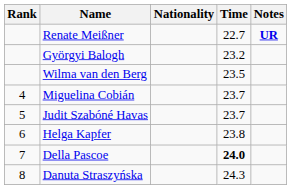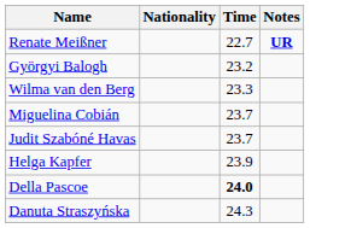 <table class="wikitable sortable" style="text-align:center">
 <tr>
-<th>Rank</th>
 <th>Name</th>
 <th>Nationality</th>
 <th>Time</th>
 <th>Notes</th>
 </tr>
 <tr>
-<td></td>
 <td align=left><a href='#'>Renate Meißner</a></td>
 <td align=left></td>
 <td>22.7</td>
 <td><strong><a href='#'>UR</a></strong></td>
 </tr>
 <tr>
-<td></td>
 <td align=left><a href='#'>Györgyi Balogh</a></td>
 <td align=left></td>
 <td>23.2</td>
 <td></td>
 </tr>
 <tr>
-<td></td>
 <td align=left><a href='#'>Wilma van den Berg</a></td>
 <td align=left></td>
-<td>23.5</td>
+<td>23.3</td>
 <td></td>
 </tr>
 <tr>
-<td>4</td>
 <td align=left><a href='#'>Miguelina Cobián</a></td>
 <td align=left></td>
 <td>23.7</td>
 <td></td>
 </tr>
 <tr>
-<td>5</td>
 <td align=left><a href='#'>Judit Szabóné Havas</a></td>
 <td align=left></td>
 <td>23.7</td>
 <td></td>
 </tr>
 <tr>
-<td>6</td>
 <td align=left><a href='#'>Helga Kapfer</a></td>
 <td align=left></td>
-<td>23.8</td>
+<td>23.9</td>
 <td></td>
 </tr>
 <tr>
-<td>7</td>
 <td align=left><a href='#'>Della Pascoe</a></td>
 <td align=left></td>
 <td><strong>24.0</strong></td>
 <td></td>
 </tr>
 <tr>
-<td>8</td>
 <td align=left><a href='#'>Danuta Straszyńska</a></td>
 <td align=left></td>
 <td>24.3</td>
 <td></td>
 </tr>
 </table>
